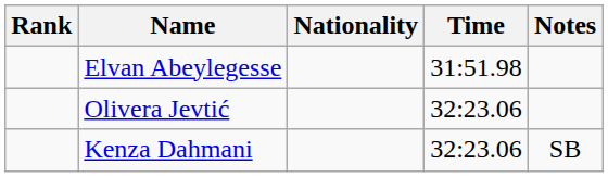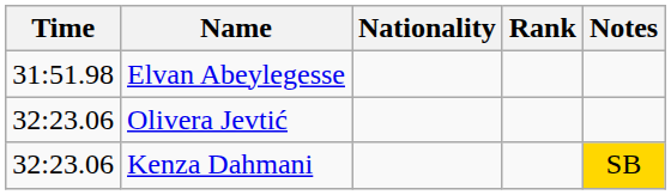 <table class="wikitable sortable" style="text-align:center">
 <tr>
-<th>Rank</th>
+<th>Time</th>
 <th>Name</th>
 <th>Nationality</th>
-<th>Time</th>
+<th>Rank</th>
 <th>Notes</th>
 </tr>
 <tr>
-<td></td>
+<td>31:51.98</td>
 <td align=left><a href='#'>Elvan Abeylegesse</a></td>
 <td align=left></td>
-<td>31:51.98</td>
+<td></td>
 <td></td>
 </tr>
 <tr>
-<td></td>
+<td>32:23.06</td>
 <td align=left><a href='#'>Olivera Jevtić</a></td>
 <td align=left></td>
-<td>32:23.06</td>
+<td></td>
 <td></td>
 </tr>
 <tr>
-<td></td>
+<td>32:23.06</td>
 <td align=left><a href='#'>Kenza Dahmani</a></td>
 <td align=left></td>
-<td>32:23.06</td>
-<td>SB</td>
+<td></td>
+<td style="background: gold;">SB</td>
 </tr>
 </table>
